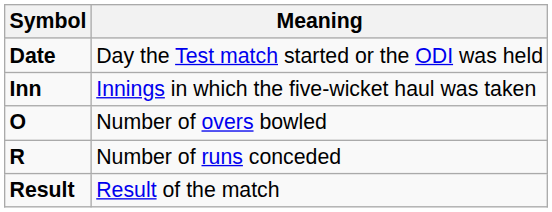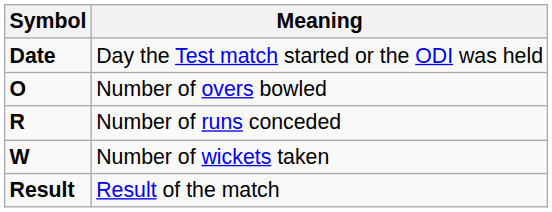 <table class="wikitable">
 <tr>
 <th>Symbol</th>
 <th>Meaning</th>
 </tr>
 <tr>
 <td><strong>Date</strong></td>
 <td>Day the <a href='#'>Test match</a> started or the <a href='#'>ODI</a> was held</td>
 </tr>
 <tr>
-<td><strong>Inn</strong></td>
-<td><a href='#'>Innings</a> in which the five-wicket haul was taken</td>
-</tr>
-<tr>
 <td><strong>O</strong></td>
 <td>Number of <a href='#'>overs</a> bowled</td>
 </tr>
 <tr>
 <td><strong>R</strong></td>
 <td>Number of <a href='#'>runs</a> conceded</td>
 </tr>
 <tr>
+<td><strong>W</strong></td>
+<td>Number of <a href='#'>wickets</a> taken</td>
+</tr>
+<tr>
 <td><strong>Result</strong></td>
 <td><a href='#'>Result</a> of the match</td>
 </tr>
 </table>
